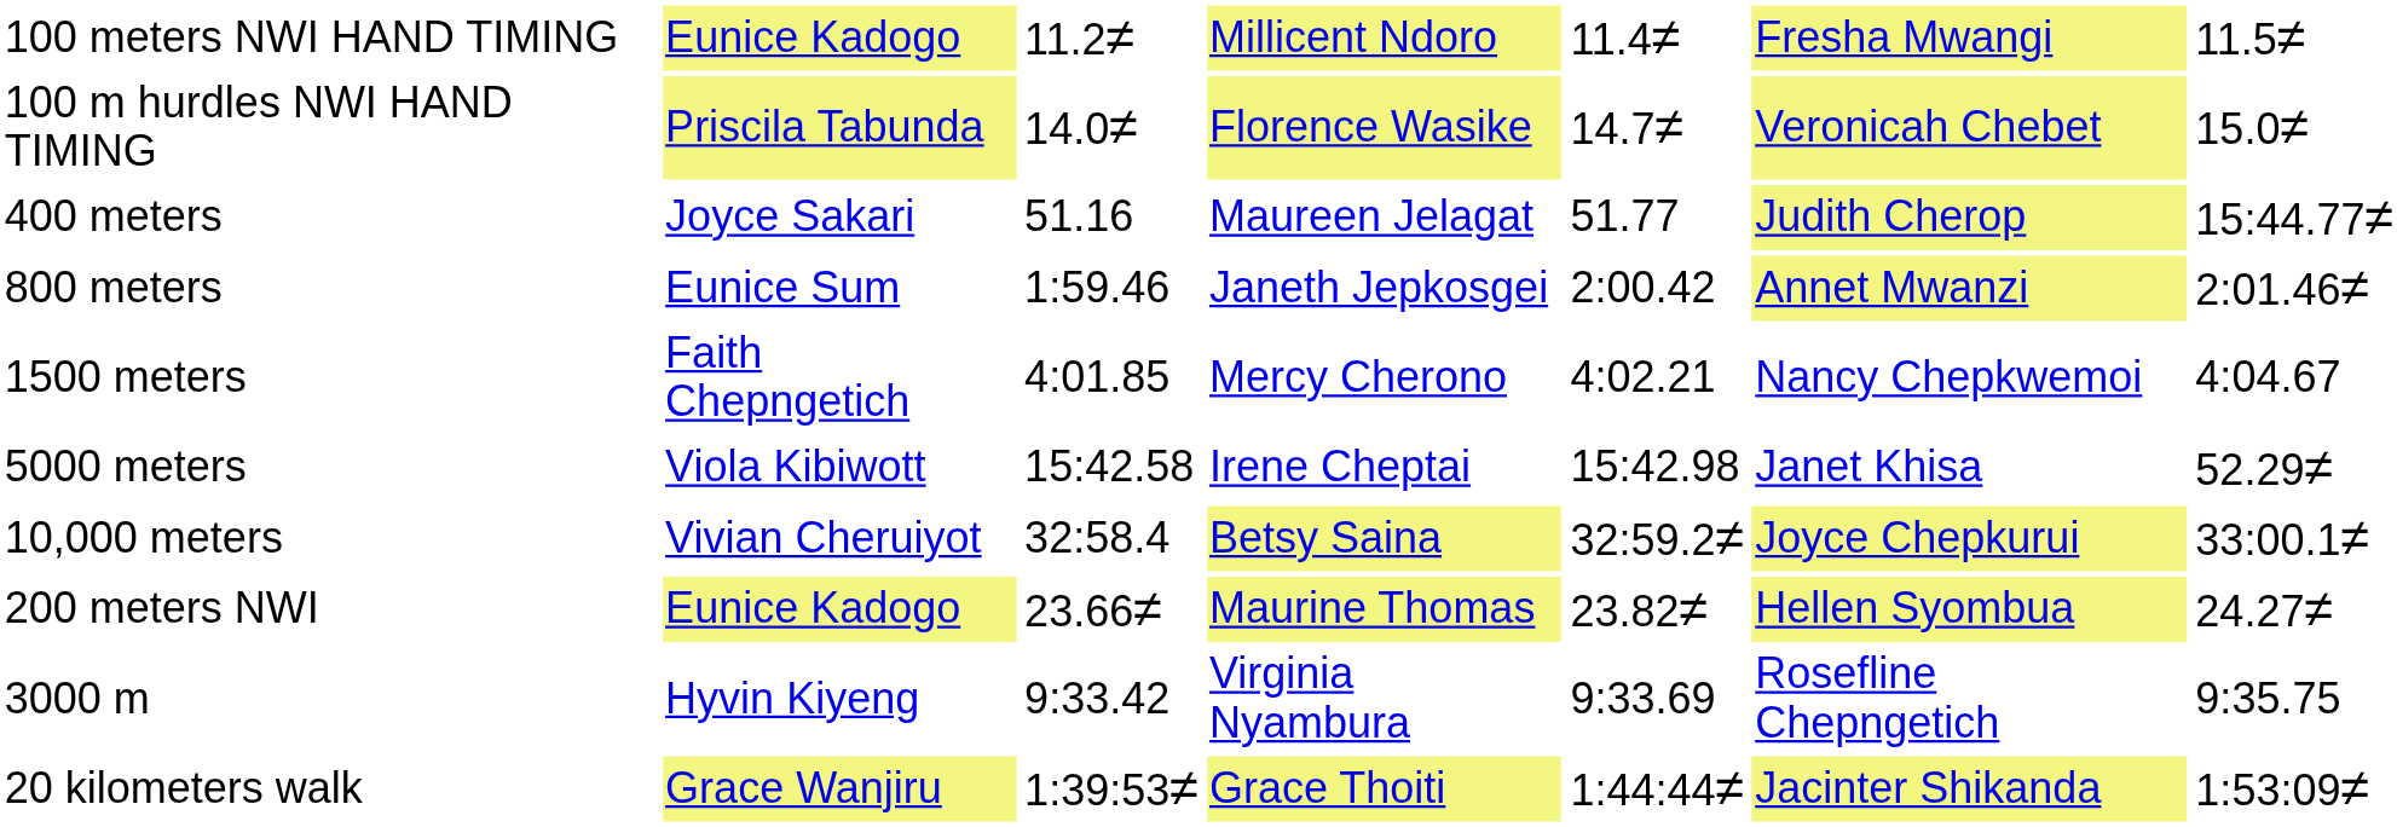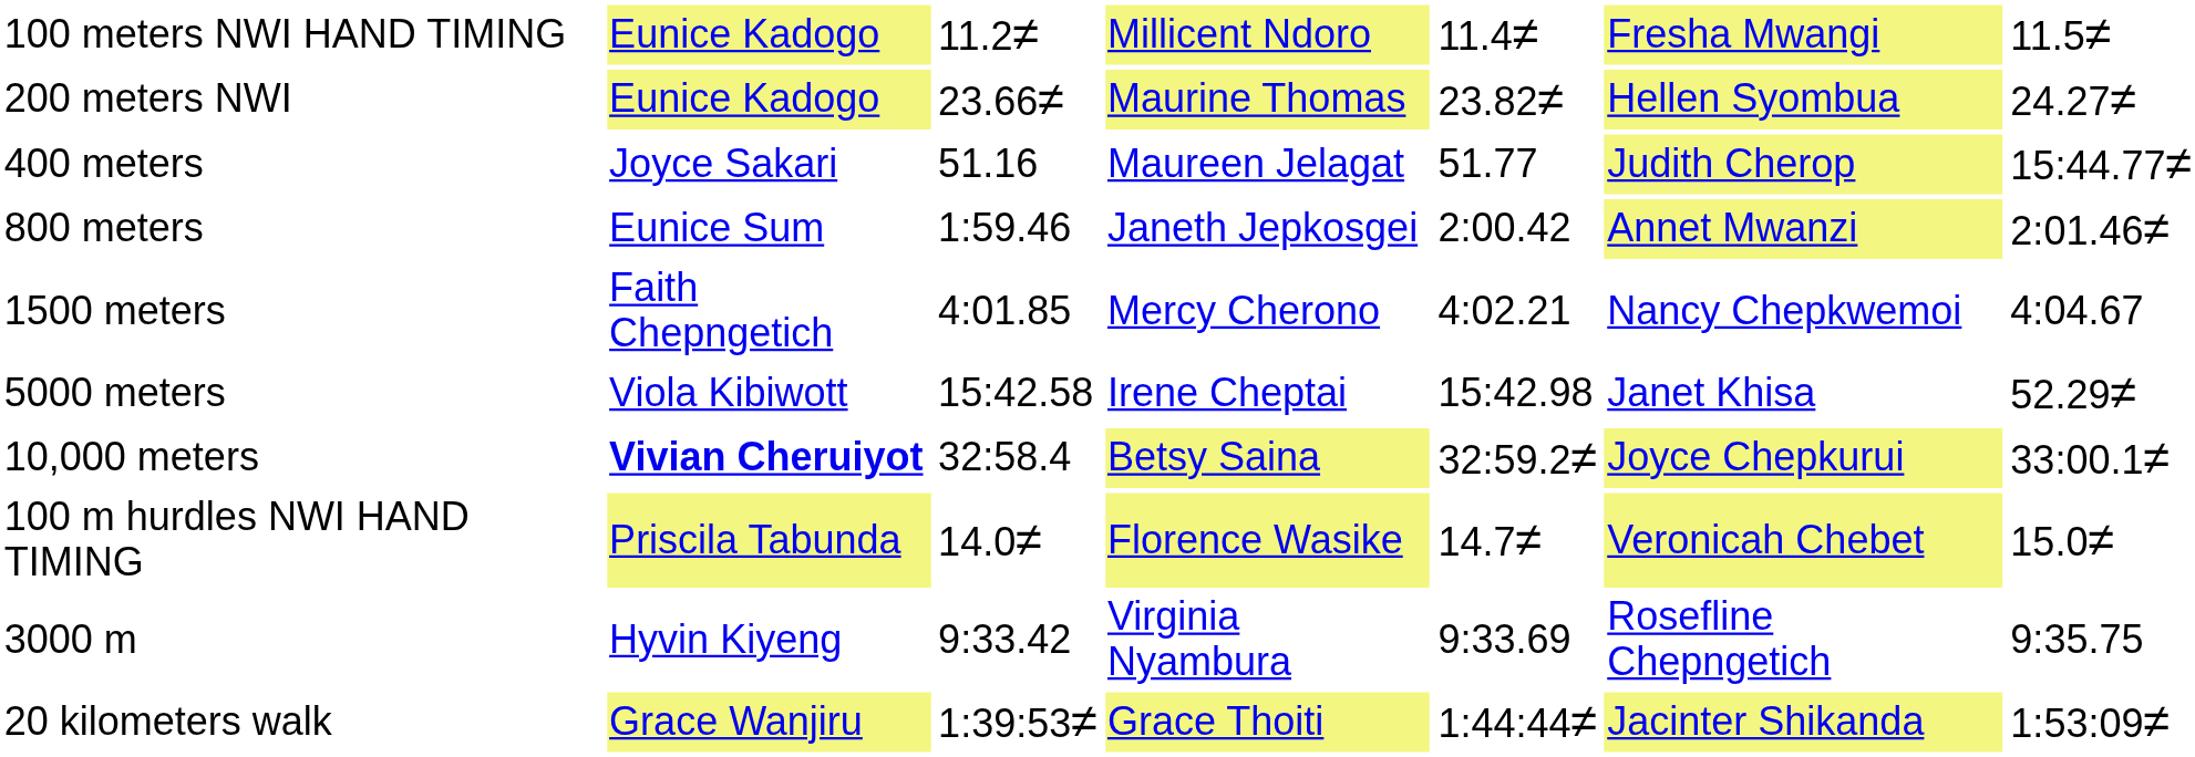 <table>
 <tr>
 <td>100 meters NWI HAND TIMING</td>
 <td bgcolor=#F3F781><a href='#'>Eunice Kadogo</a></td>
 <td>11.2<big>≠</big></td>
 <td bgcolor=#F3F781><a href='#'>Millicent Ndoro</a></td>
 <td>11.4<big>≠</big></td>
 <td bgcolor=#F3F781><a href='#'>Fresha Mwangi</a></td>
 <td>11.5<big>≠</big></td>
 </tr>
 <tr>
-<td>100 m hurdles NWI HAND TIMING</td>
-<td bgcolor=#F3F781><a href='#'>Priscila Tabunda</a></td>
-<td>14.0<big>≠</big></td>
-<td bgcolor=#F3F781><a href='#'>Florence Wasike</a></td>
-<td>14.7<big>≠</big></td>
-<td bgcolor=#F3F781><a href='#'>Veronicah Chebet</a></td>
-<td>15.0<big>≠</big></td>
+<td>200 meters NWI</td>
+<td bgcolor=#F3F781><a href='#'>Eunice Kadogo</a></td>
+<td>23.66<big>≠</big></td>
+<td bgcolor=#F3F781><a href='#'>Maurine Thomas</a></td>
+<td>23.82<big>≠</big></td>
+<td bgcolor=#F3F781><a href='#'>Hellen Syombua</a></td>
+<td>24.27<big>≠</big></td>
 </tr>
 <tr>
 <td>400 meters</td>
 <td><a href='#'>Joyce Sakari</a></td>
 <td>51.16</td>
 <td><a href='#'>Maureen Jelagat</a></td>
 <td>51.77</td>
 <td bgcolor=#F3F781><a href='#'>Judith Cherop</a></td>
 <td>15:44.77<big>≠</big></td>
 </tr>
 <tr>
 <td>800 meters</td>
 <td><a href='#'>Eunice Sum</a></td>
 <td>1:59.46</td>
 <td><a href='#'>Janeth Jepkosgei</a></td>
 <td>2:00.42</td>
 <td bgcolor=#F3F781><a href='#'>Annet Mwanzi</a></td>
 <td>2:01.46<big>≠</big></td>
 </tr>
 <tr>
 <td>1500 meters</td>
 <td><a href='#'>Faith Chepngetich</a></td>
 <td>4:01.85</td>
 <td><a href='#'>Mercy Cherono</a></td>
 <td>4:02.21</td>
 <td><a href='#'>Nancy Chepkwemoi</a></td>
 <td>4:04.67</td>
 </tr>
 <tr>
 <td>5000 meters</td>
 <td><a href='#'>Viola Kibiwott</a></td>
 <td>15:42.58</td>
 <td><a href='#'>Irene Cheptai</a></td>
 <td>15:42.98</td>
 <td><a href='#'>Janet Khisa</a></td>
 <td>52.29<big>≠</big></td>
 </tr>
 <tr>
 <td>10,000 meters</td>
-<td><a href='#'>Vivian Cheruiyot</a></td>
+<td><strong><a href='#'>Vivian Cheruiyot</a></strong></td>
 <td>32:58.4</td>
 <td bgcolor=#F3F781><a href='#'>Betsy Saina</a></td>
 <td>32:59.2<big>≠</big></td>
 <td bgcolor=#F3F781><a href='#'>Joyce Chepkurui</a></td>
 <td>33:00.1<big>≠</big></td>
 </tr>
 <tr>
-<td>200 meters NWI</td>
-<td bgcolor=#F3F781><a href='#'>Eunice Kadogo</a></td>
-<td>23.66<big>≠</big></td>
-<td bgcolor=#F3F781><a href='#'>Maurine Thomas</a></td>
-<td>23.82<big>≠</big></td>
-<td bgcolor=#F3F781><a href='#'>Hellen Syombua</a></td>
-<td>24.27<big>≠</big></td>
+<td>100 m hurdles NWI HAND TIMING</td>
+<td bgcolor=#F3F781><a href='#'>Priscila Tabunda</a></td>
+<td>14.0<big>≠</big></td>
+<td bgcolor=#F3F781><a href='#'>Florence Wasike</a></td>
+<td>14.7<big>≠</big></td>
+<td bgcolor=#F3F781><a href='#'>Veronicah Chebet</a></td>
+<td>15.0<big>≠</big></td>
 </tr>
 <tr>
 <td>3000 m </td>
 <td><a href='#'>Hyvin Kiyeng</a></td>
 <td>9:33.42</td>
 <td><a href='#'>Virginia Nyambura</a></td>
 <td>9:33.69</td>
 <td><a href='#'>Rosefline Chepngetich</a></td>
 <td>9:35.75</td>
 </tr>
 <tr>
 <td>20 kilometers walk</td>
 <td bgcolor=#F3F781><a href='#'>Grace Wanjiru</a></td>
 <td>1:39:53<big>≠</big></td>
 <td bgcolor=#F3F781><a href='#'>Grace Thoiti</a></td>
 <td>1:44:44<big>≠</big></td>
 <td bgcolor=#F3F781><a href='#'>Jacinter Shikanda</a></td>
 <td>1:53:09<big>≠</big></td>
 </tr>
 </table>
